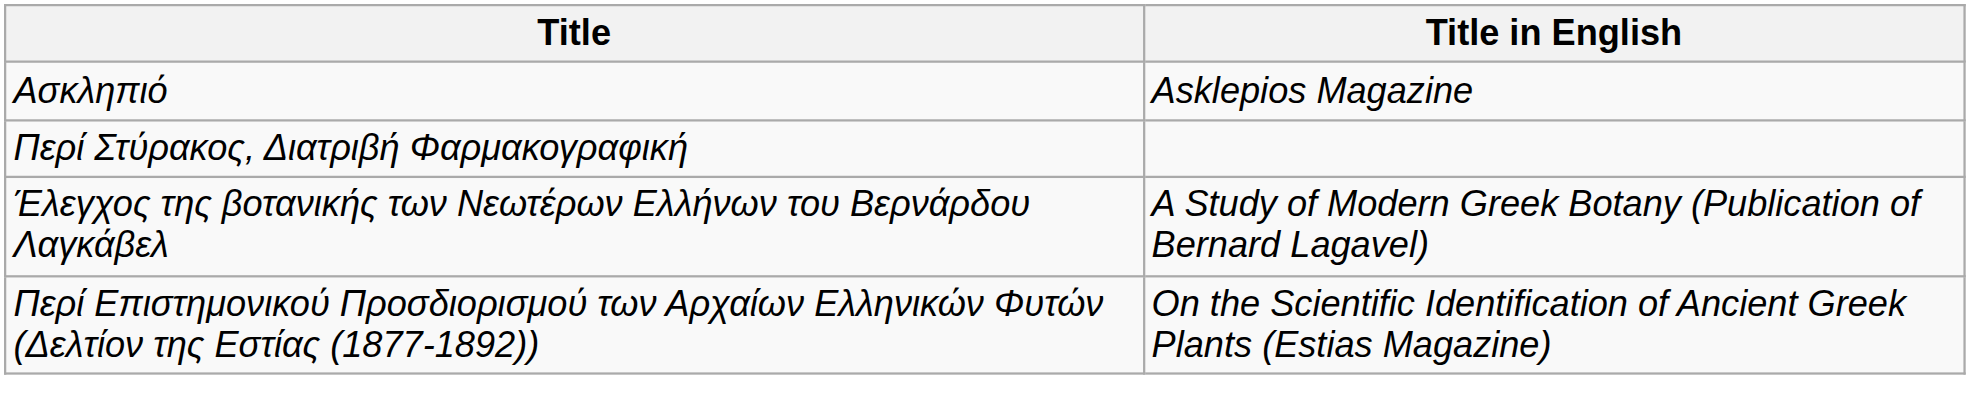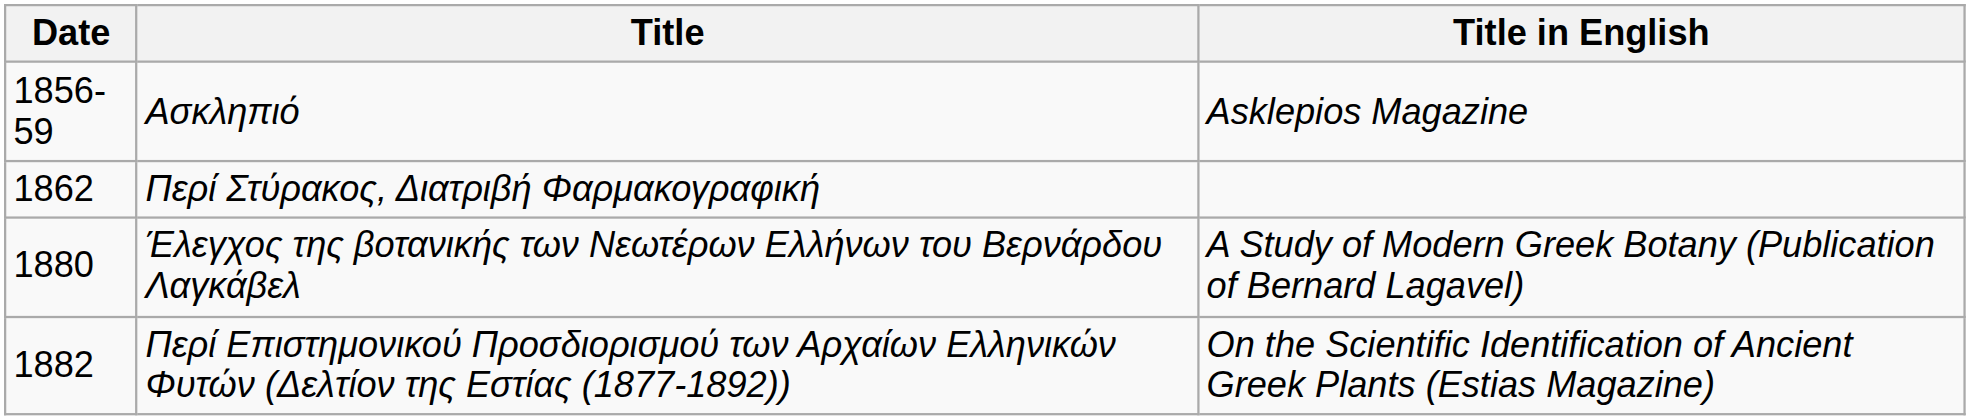 <table class="wikitable">
 <tr>
+<th>Date</th>
 <th>Title</th>
 <th>Title in English</th>
 </tr>
 <tr>
+<td>1856-59</td>
 <td><em>Ασκληπιό</em></td>
 <td><em>Asklepios Magazine</em></td>
 </tr>
 <tr>
+<td>1862</td>
 <td><em>Περί Στύρακος, Διατριβή Φαρμακογραφική</em></td>
 <td></td>
 </tr>
 <tr>
+<td>1880</td>
 <td><em>Έλεγχος της βοτανικής των Νεωτέρων Ελλήνων του Βερνάρδου Λαγκάβελ</em></td>
 <td><em>A Study of Modern Greek Botany (Publication of Bernard Lagavel)</em></td>
 </tr>
 <tr>
+<td>1882</td>
 <td><em>Περί Επιστημονικού Προσδιορισμού των Αρχαίων Ελληνικών Φυτών (Δελτίον της Εστίας (1877-1892))</em></td>
 <td><em>On the Scientific Identification of Ancient Greek Plants (Estias Magazine)</em></td>
 </tr>
 </table>
